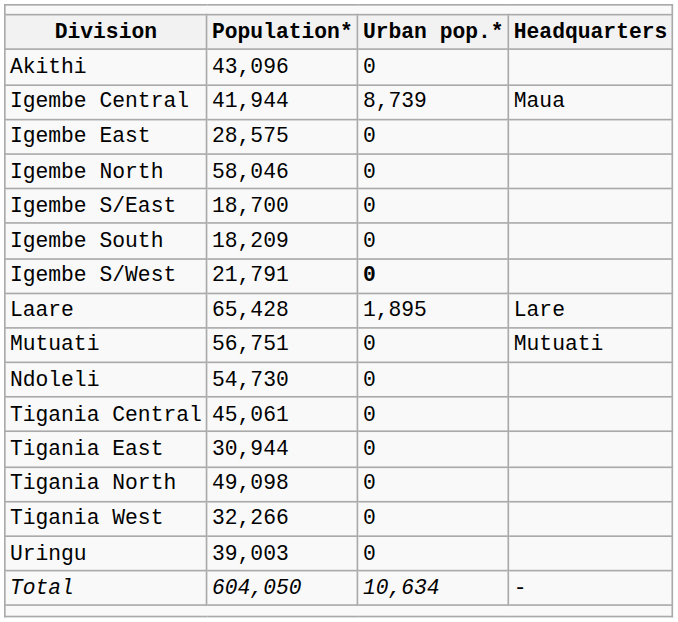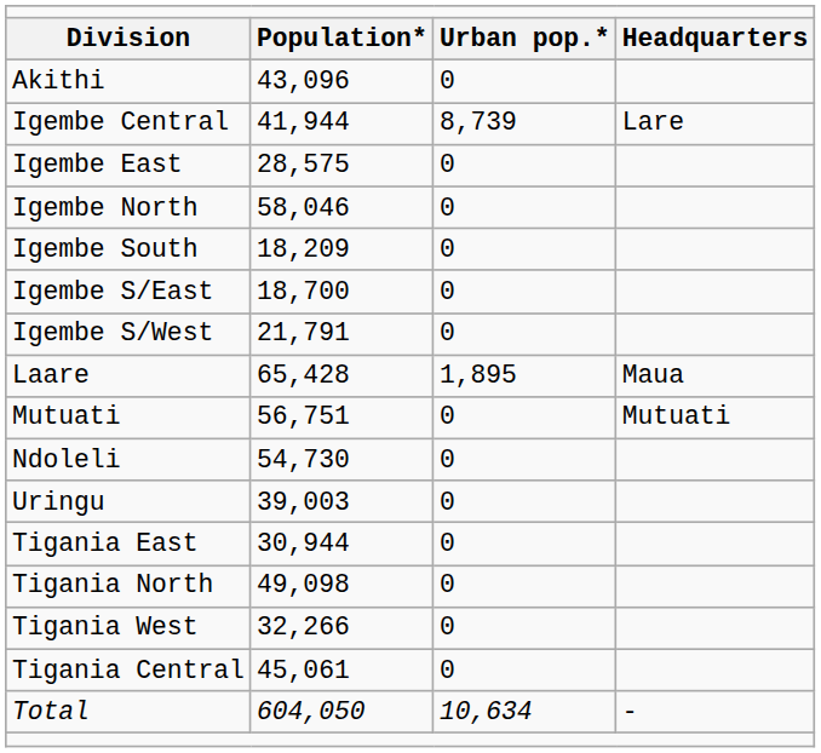 <table class="wikitable">
 <tr>
 <td colspan="4"></td>
 </tr>
 <tr>
 <th>Division</th>
 <th>Population*</th>
 <th>Urban pop.*</th>
 <th>Headquarters</th>
 </tr>
 <tr>
 <td>Akithi</td>
 <td>43,096</td>
 <td>0</td>
 <td></td>
 </tr>
 <tr>
 <td>Igembe Central</td>
 <td>41,944</td>
 <td>8,739</td>
-<td>Maua</td>
+<td>Lare</td>
 </tr>
 <tr>
 <td>Igembe East</td>
 <td>28,575</td>
 <td>0</td>
 <td></td>
 </tr>
 <tr>
 <td>Igembe North</td>
 <td>58,046</td>
 <td>0</td>
 <td></td>
 </tr>
 <tr>
+<td>Igembe South</td>
+<td>18,209</td>
+<td>0</td>
+<td></td>
+</tr>
+<tr>
 <td>Igembe S/East</td>
 <td>18,700</td>
 <td>0</td>
 <td></td>
 </tr>
 <tr>
-<td>Igembe South</td>
-<td>18,209</td>
-<td>0</td>
-<td></td>
-</tr>
-<tr>
 <td>Igembe S/West</td>
 <td>21,791</td>
-<td><strong>0</strong></td>
+<td>0</td>
 <td></td>
 </tr>
 <tr>
 <td>Laare</td>
 <td>65,428</td>
 <td>1,895</td>
-<td>Lare</td>
+<td>Maua</td>
 </tr>
 <tr>
 <td>Mutuati</td>
 <td>56,751</td>
 <td>0</td>
 <td>Mutuati</td>
 </tr>
 <tr>
 <td>Ndoleli</td>
 <td>54,730</td>
 <td>0</td>
 <td></td>
 </tr>
 <tr>
-<td>Tigania Central</td>
-<td>45,061</td>
+<td>Uringu</td>
+<td>39,003</td>
 <td>0</td>
 <td></td>
 </tr>
 <tr>
 <td>Tigania East</td>
 <td>30,944</td>
 <td>0</td>
 <td></td>
 </tr>
 <tr>
 <td>Tigania North</td>
 <td>49,098</td>
 <td>0</td>
 <td></td>
 </tr>
 <tr>
 <td>Tigania West</td>
 <td>32,266</td>
 <td>0</td>
 <td></td>
 </tr>
 <tr>
-<td>Uringu</td>
-<td>39,003</td>
+<td>Tigania Central</td>
+<td>45,061</td>
 <td>0</td>
 <td></td>
 </tr>
 <tr>
 <td><em>Total</em></td>
 <td><em>604,050</em></td>
 <td><em>10,634</em></td>
 <td>-</td>
 </tr>
 <tr>
 <td colspan="4"></td>
 </tr>
 </table>
